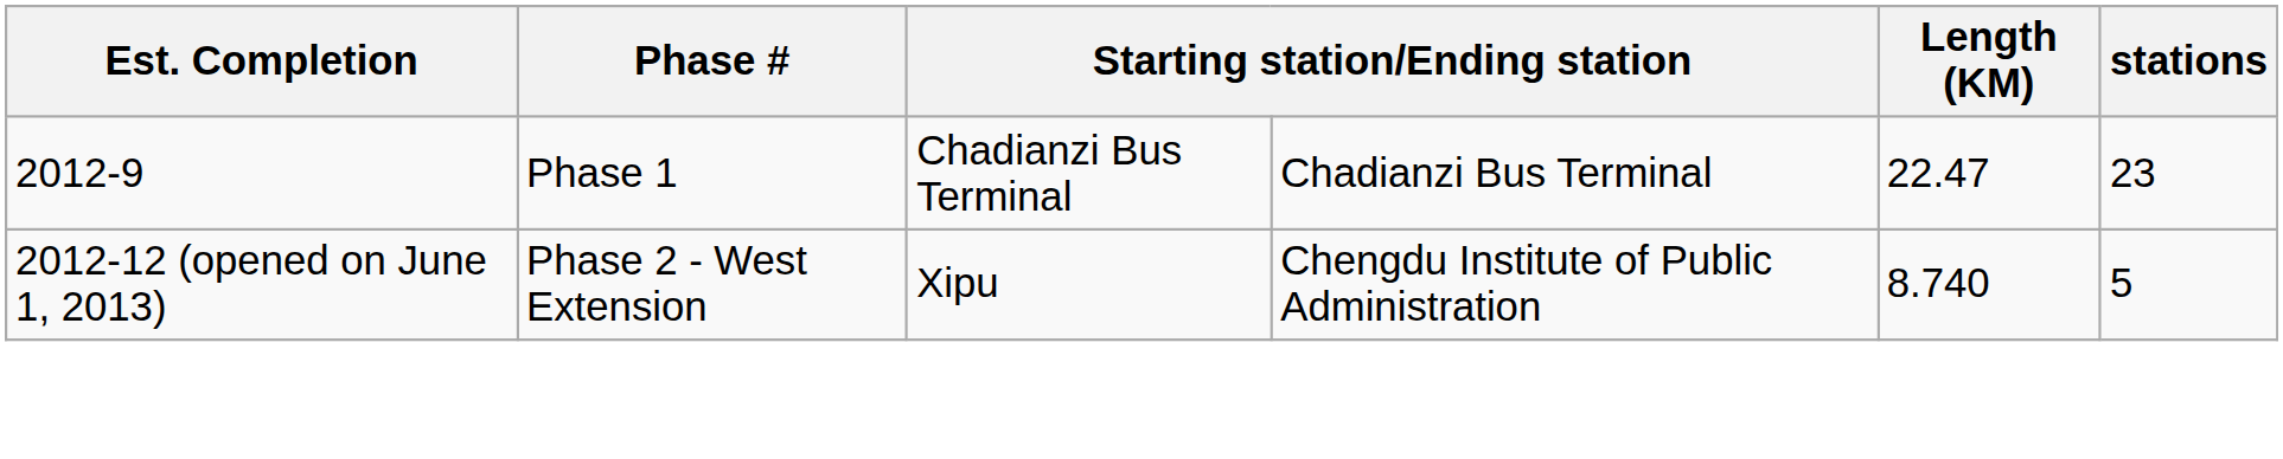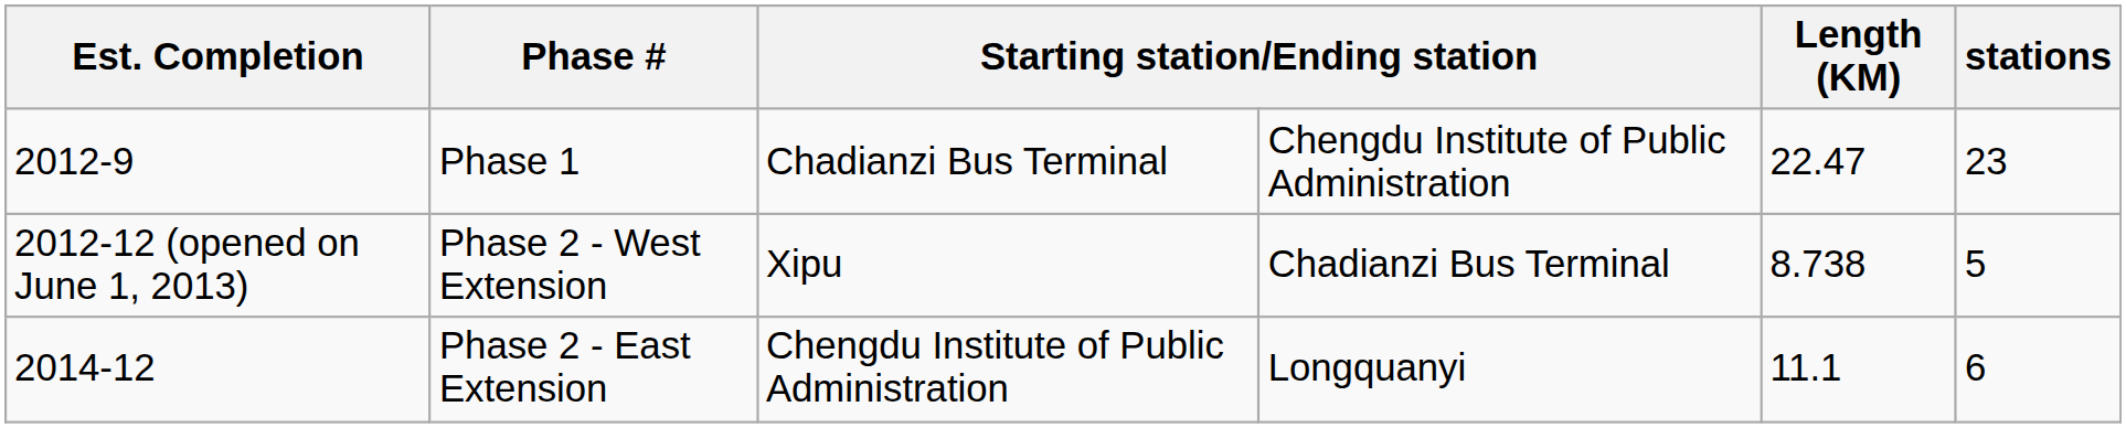 <table class="wikitable" align="center" style="width: 100%;">
 <tr>
 <th>Est. Completion</th>
 <th>Phase #</th>
 <th colspan="2">Starting station/Ending station</th>
 <th>Length (KM)</th>
 <th>stations</th>
 </tr>
 <tr>
 <td>2012-9</td>
 <td>Phase 1</td>
 <td>Chadianzi Bus Terminal</td>
-<td>Chadianzi Bus Terminal</td>
+<td>Chengdu Institute of Public Administration</td>
 <td>22.47</td>
 <td>23</td>
 </tr>
 <tr>
 <td>2012-12 (opened on June 1, 2013)</td>
 <td>Phase 2 - West Extension</td>
 <td>Xipu</td>
-<td>Chengdu Institute of Public Administration</td>
-<td>8.740</td>
+<td>Chadianzi Bus Terminal</td>
+<td>8.738</td>
 <td>5</td>
 </tr>
+<tr>
+<td>2014-12</td>
+<td>Phase 2 - East Extension</td>
+<td>Chengdu Institute of Public Administration</td>
+<td>Longquanyi</td>
+<td>11.1</td>
+<td>6</td>
+</tr>
 </table>
